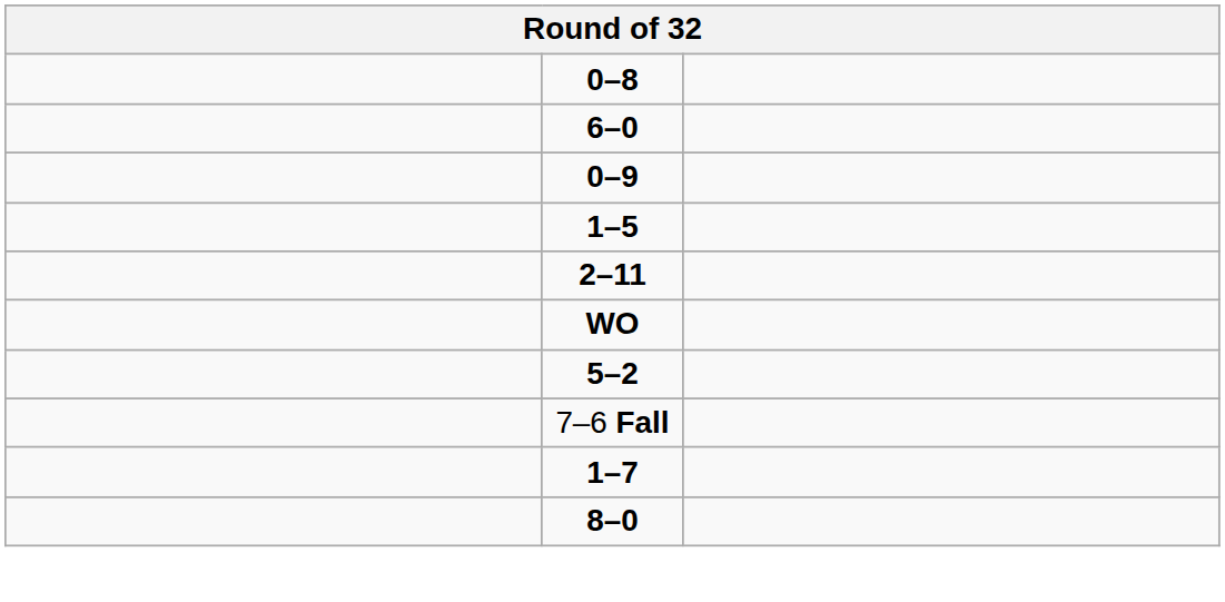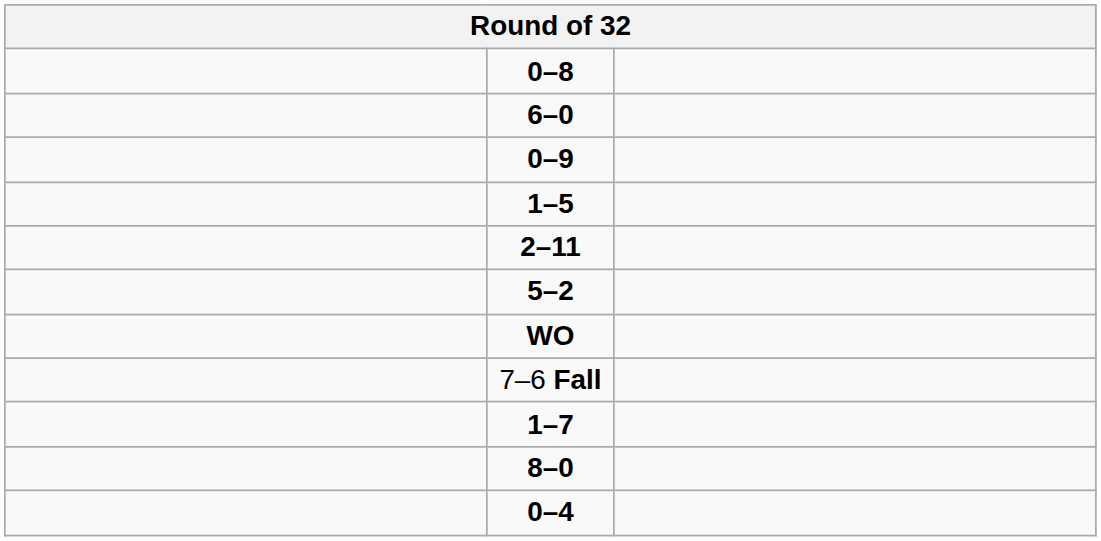 <table class="wikitable" style="text-align: center;">
 <tr>
 <th colspan=3>Round of 32</th>
 </tr>
 <tr>
 <td align=left width="270"></td>
 <td align=center width="65"><strong>0–8</strong></td>
 <td align=left width="270"><strong></strong></td>
 </tr>
 <tr>
 <td align=left><strong></strong></td>
 <td align=center><strong>6–0</strong></td>
 <td align=left></td>
 </tr>
 <tr>
 <td align=left></td>
 <td align=center><strong>0–9</strong></td>
 <td align=left><strong></strong></td>
 </tr>
 <tr>
 <td align=left></td>
 <td align=center><strong>1–5</strong></td>
 <td align=left><strong></strong></td>
 </tr>
 <tr>
 <td align=left></td>
 <td align=center><strong>2–11</strong></td>
 <td align=left><strong></strong></td>
 </tr>
 <tr>
+<td align=left><strong></strong></td>
+<td align=center><strong>5–2</strong></td>
+<td align=left></td>
+</tr>
+<tr>
 <td align=left><s></s></td>
 <td align=center><strong>WO</strong></td>
 <td align=left><strong></strong></td>
-</tr>
-<tr>
-<td align=left><strong></strong></td>
-<td align=center><strong>5–2</strong></td>
-<td align=left></td>
 </tr>
 <tr>
 <td align=left></td>
 <td align=center>7–6 <strong>Fall</strong></td>
 <td align=left><strong></strong></td>
 </tr>
 <tr>
 <td align=left></td>
 <td align=center><strong>1–7</strong></td>
 <td align=left><strong></strong></td>
 </tr>
 <tr>
 <td align=left><strong></strong></td>
 <td align=center><strong>8–0</strong></td>
 <td align=left></td>
 </tr>
+<tr>
+<td align=left></td>
+<td align=center><strong>0–4</strong></td>
+<td align=left><strong></strong></td>
+</tr>
 </table>
